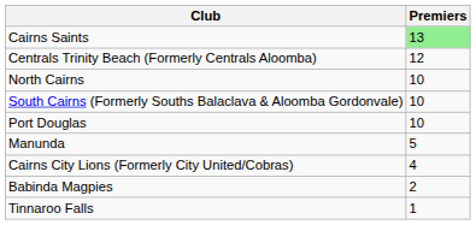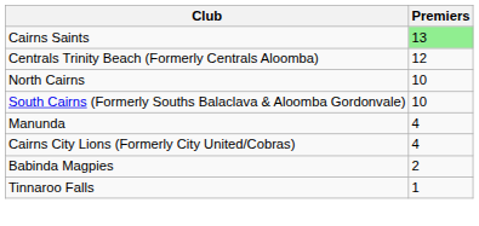 <table class = "wikitable">
 <tr>
 <th>Club</th>
 <th>Premiers</th>
 </tr>
 <tr>
 <td>Cairns Saints</td>
 <td style="background: lightgreen;">13</td>
 </tr>
 <tr>
 <td>Centrals Trinity Beach (Formerly Centrals Aloomba)</td>
 <td>12</td>
 </tr>
 <tr>
 <td>North Cairns</td>
 <td>10</td>
 </tr>
 <tr>
 <td><a href='#'>South Cairns</a> (Formerly Souths Balaclava & Aloomba Gordonvale)</td>
 <td>10</td>
 </tr>
 <tr>
-<td>Port Douglas</td>
-<td>10</td>
-</tr>
-<tr>
 <td>Manunda</td>
-<td>5</td>
+<td>4</td>
 </tr>
 <tr>
 <td>Cairns City Lions (Formerly City United/Cobras)</td>
 <td>4</td>
 </tr>
 <tr>
 <td>Babinda Magpies</td>
 <td>2</td>
 </tr>
 <tr>
 <td>Tinnaroo Falls</td>
 <td>1</td>
 </tr>
 </table>
